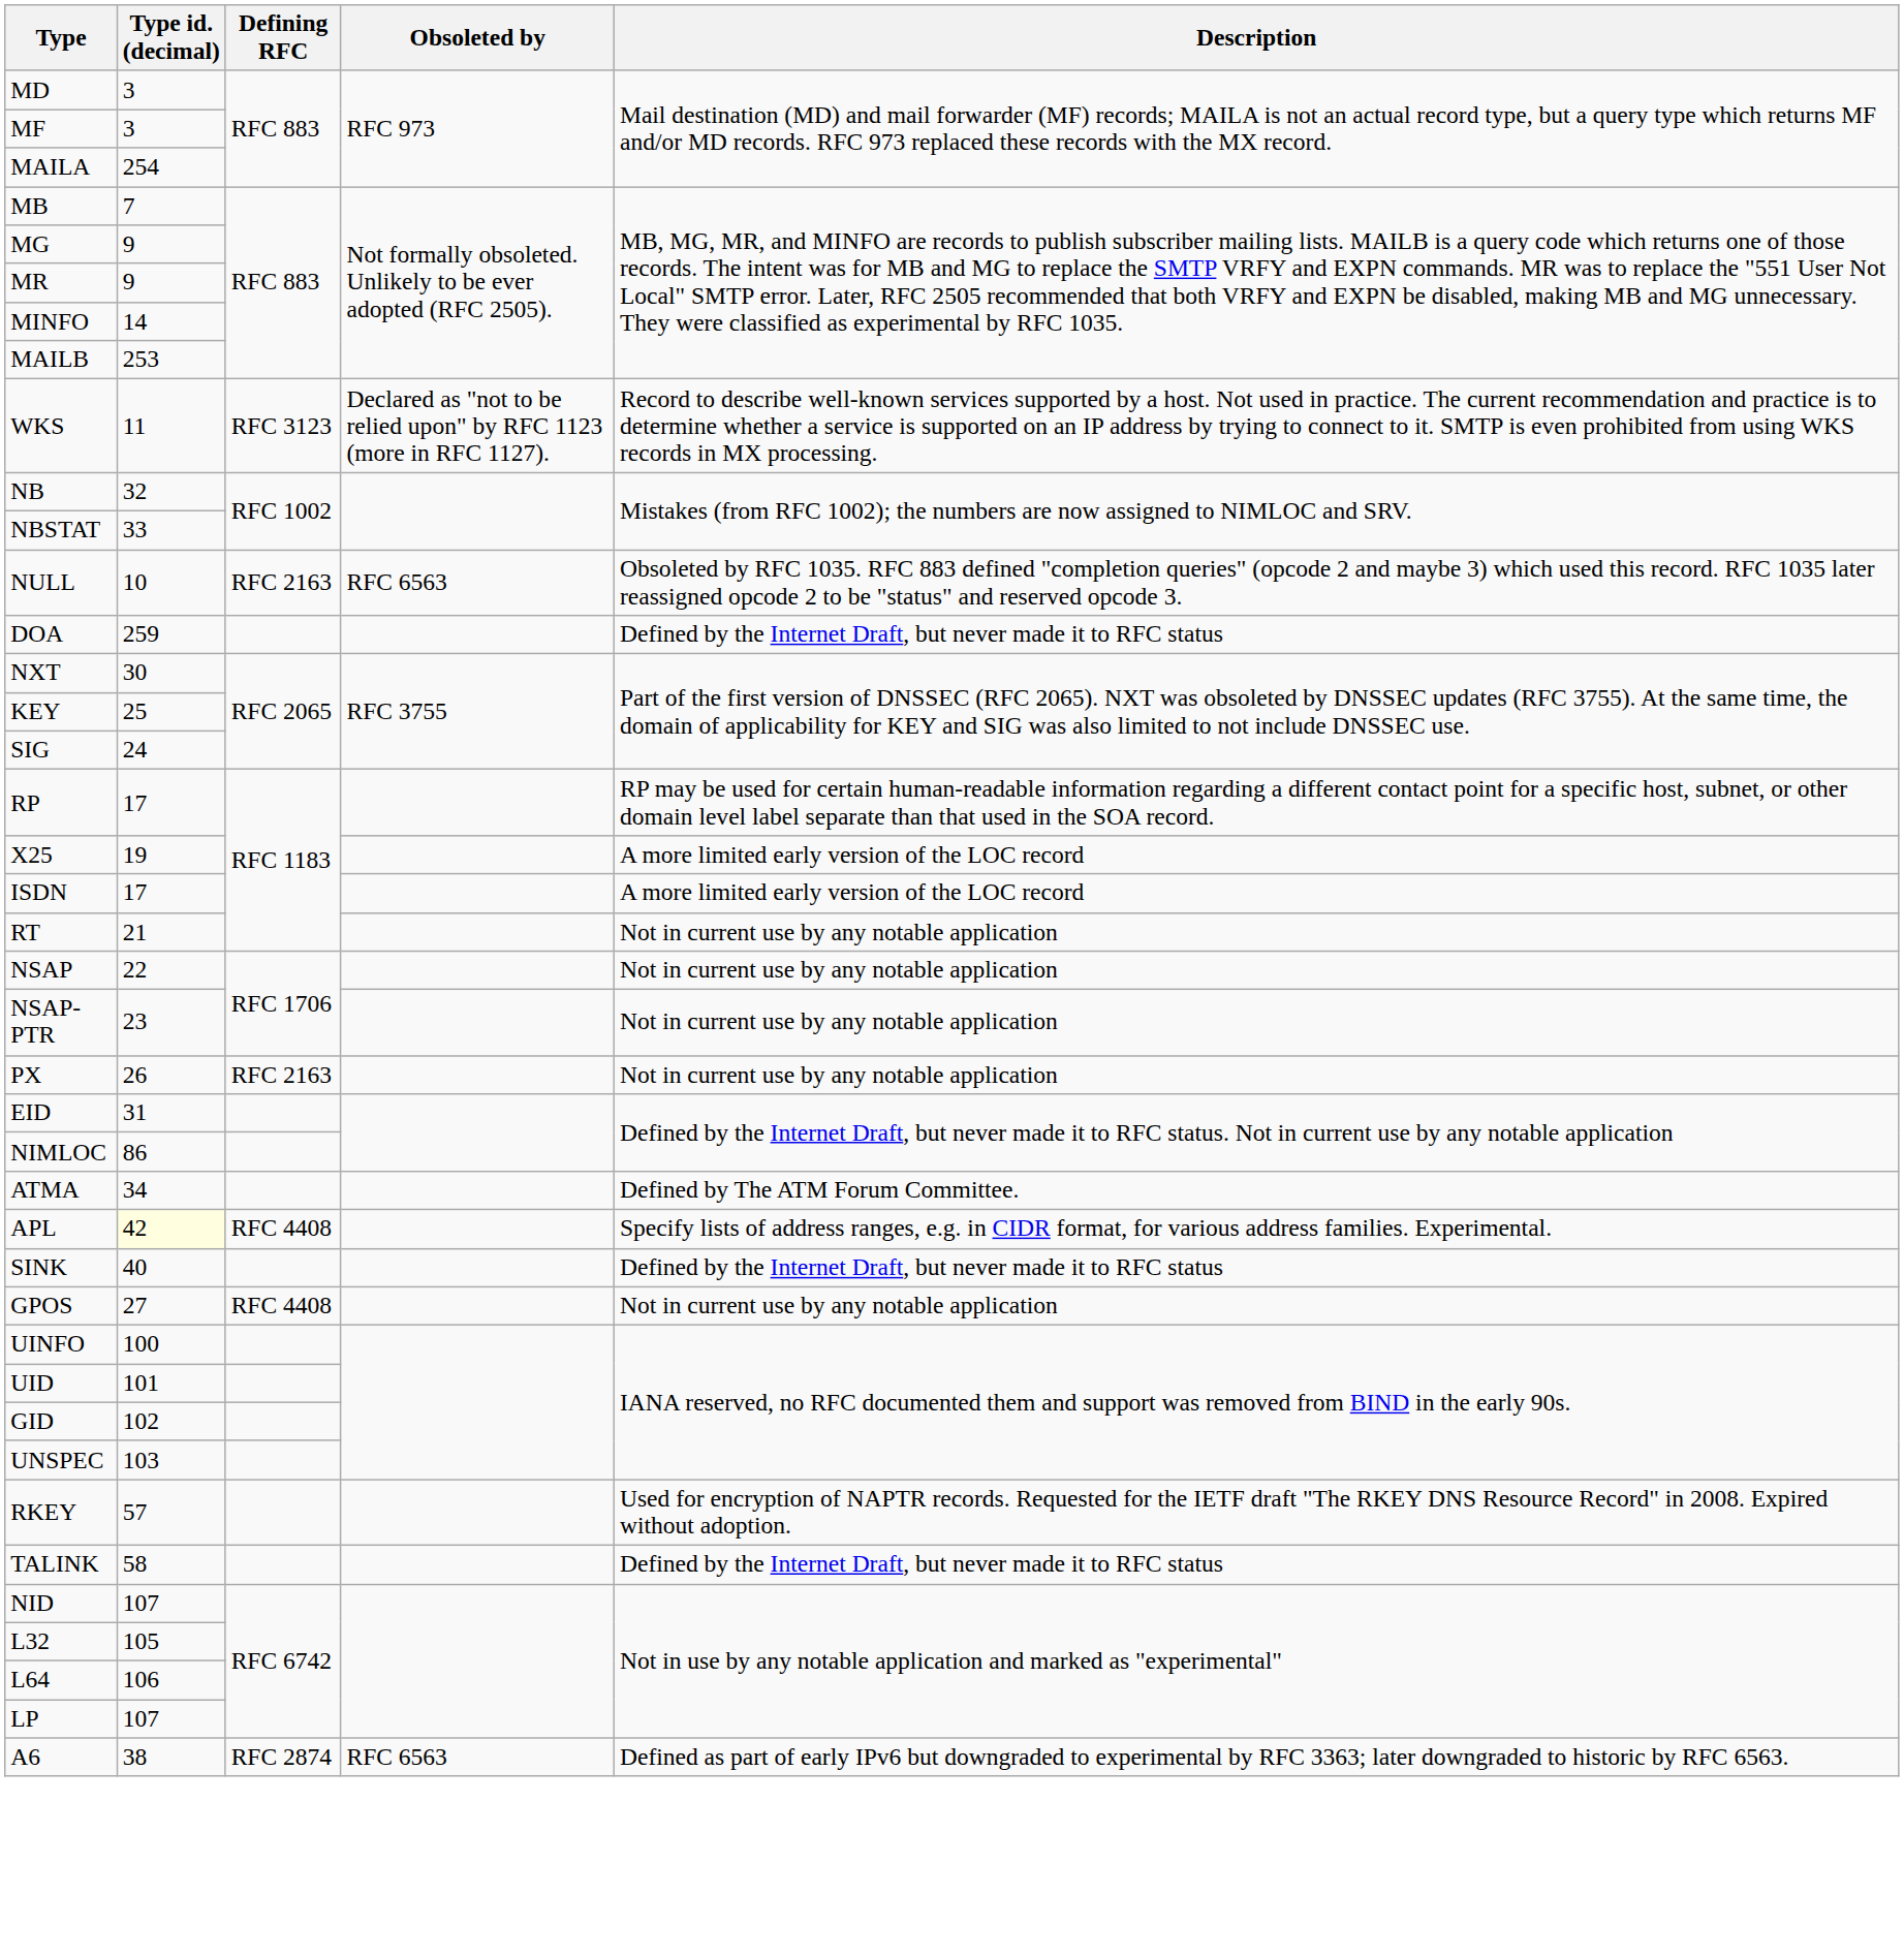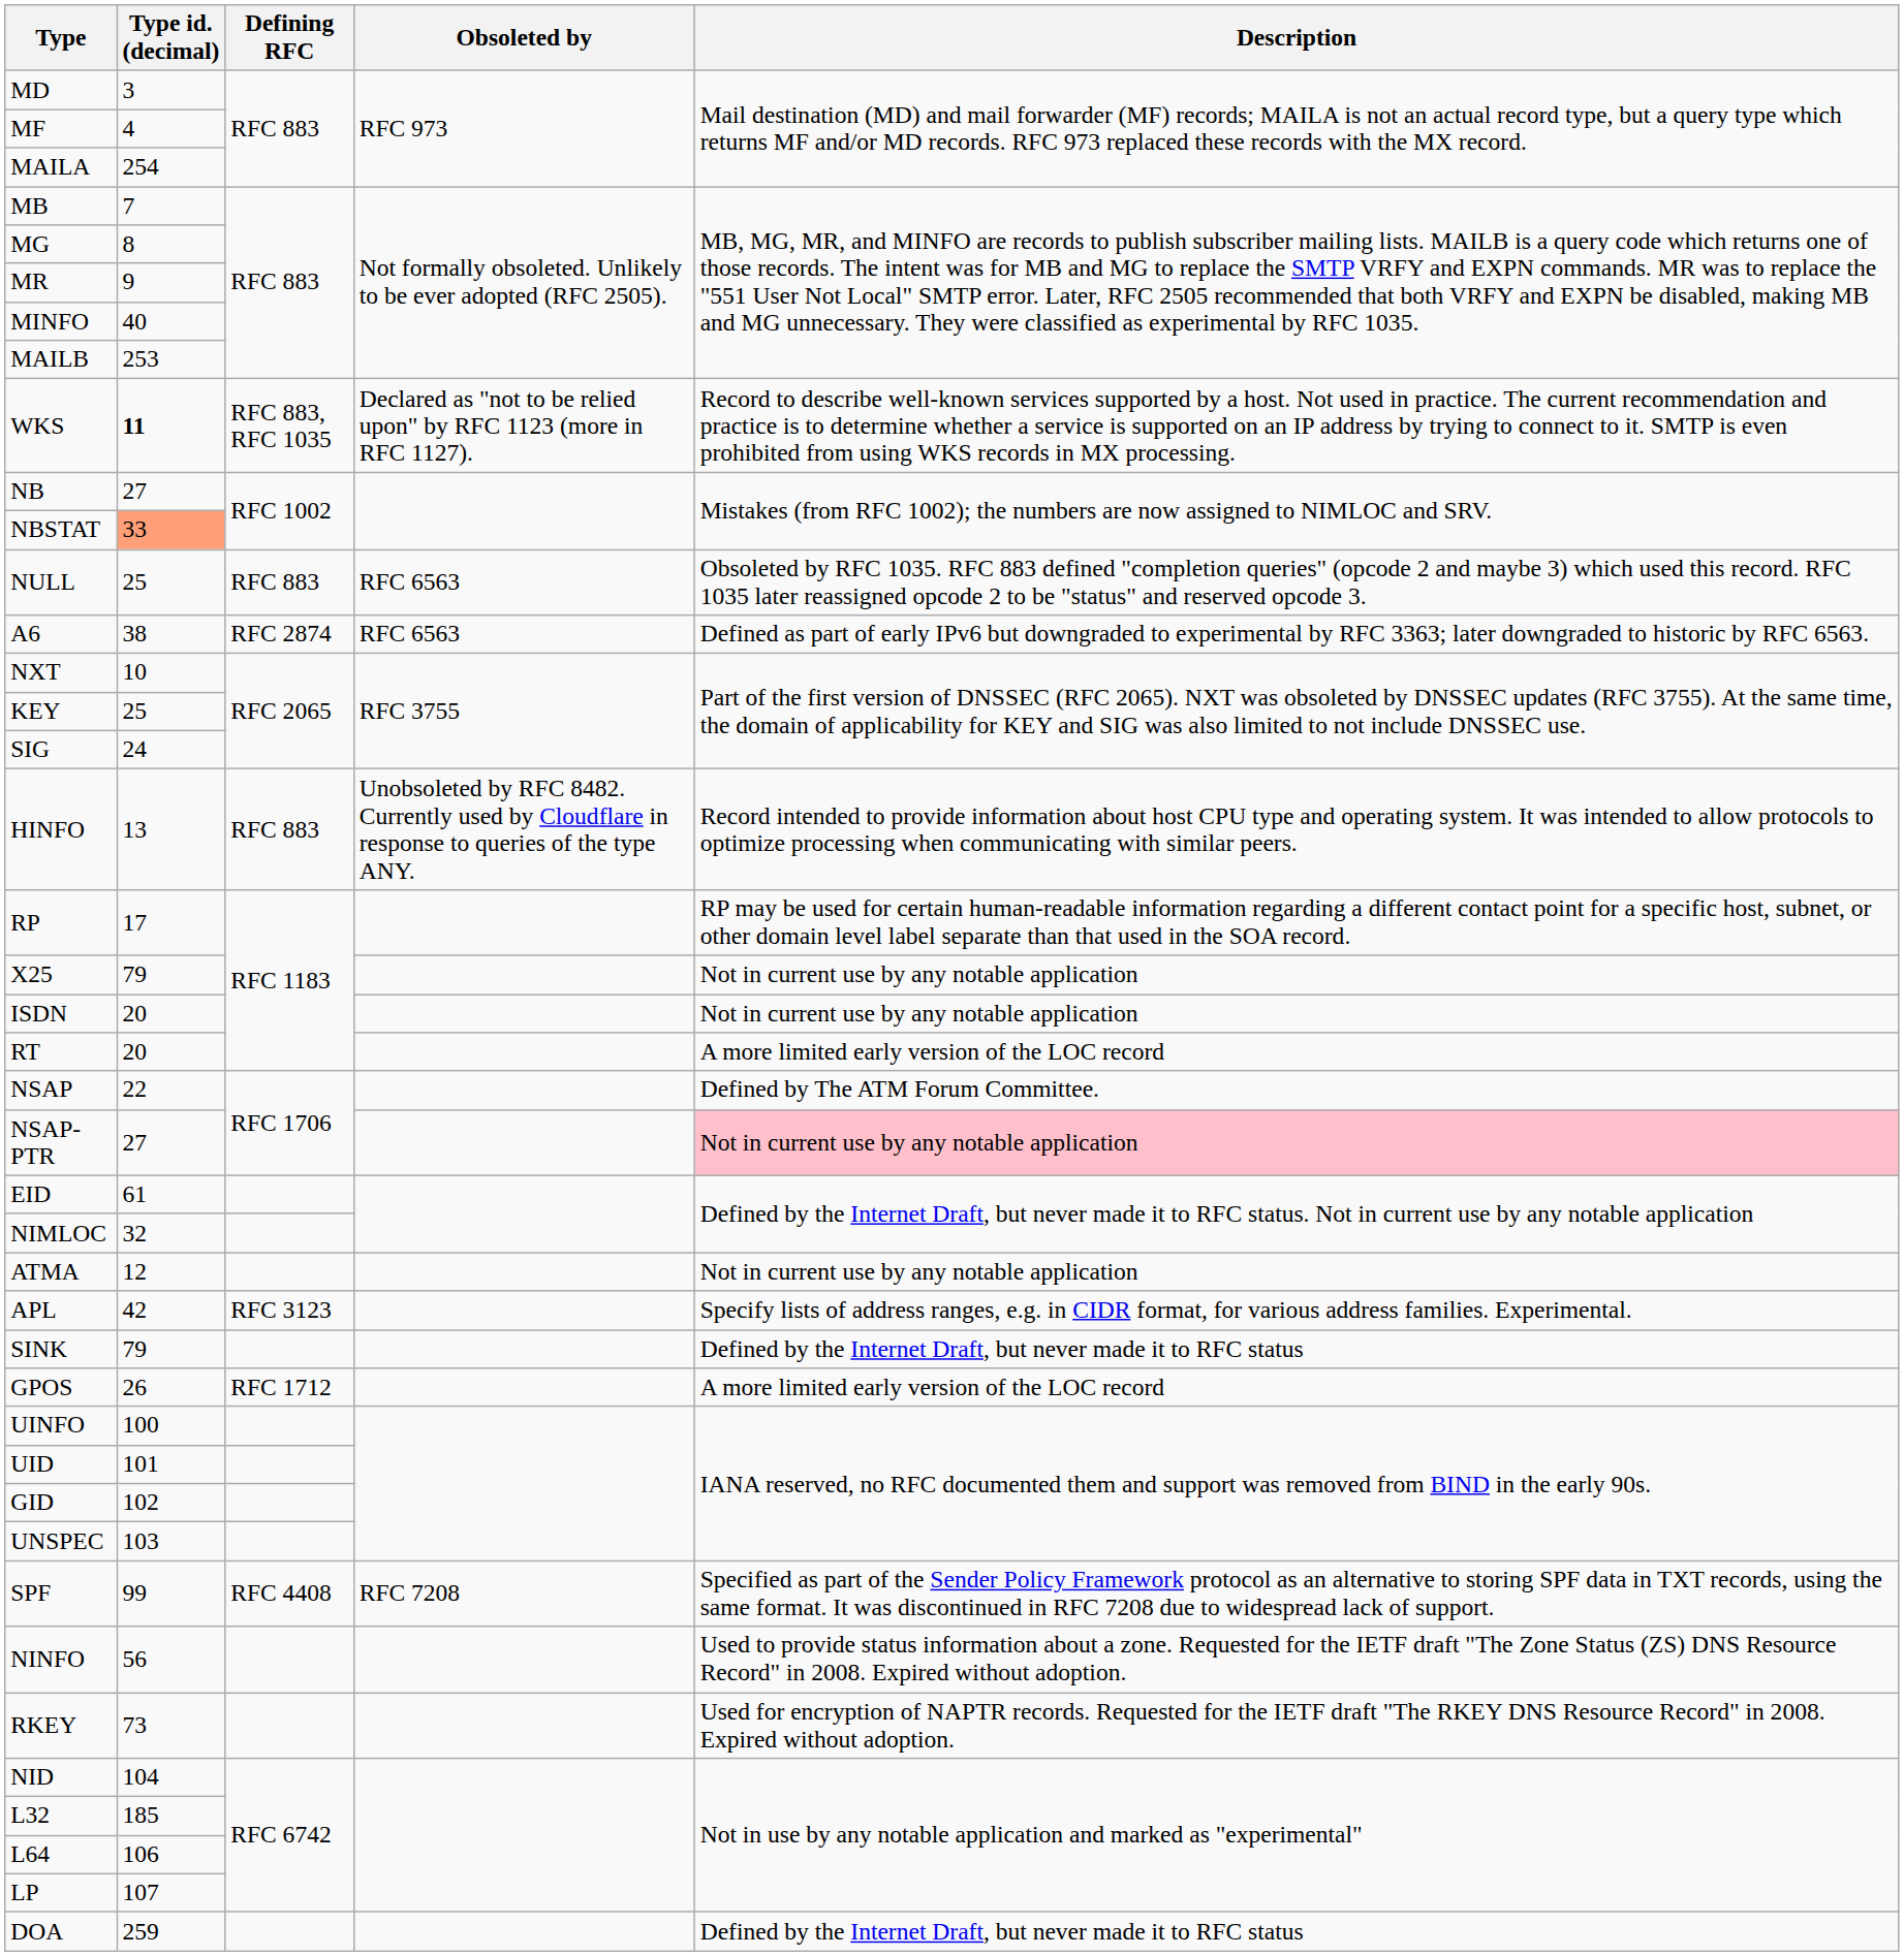 <table class="wikitable sortable">
 <tr>
 <th>Type</th>
 <th>Type id.<br>(decimal)</th>
 <th>Defining RFC</th>
 <th>Obsoleted by</th>
 <th class="unsortable">Description</th>
 </tr>
 <tr>
 <td>MD</td>
 <td>3</td>
 <td rowspan="3">RFC 883</td>
 <td rowspan="3">RFC 973</td>
 <td rowspan="3">Mail destination (MD) and mail forwarder (MF) records; MAILA is not an actual record type, but a query type which returns MF and/or MD records. RFC 973 replaced these records with the MX record.</td>
 </tr>
 <tr>
 <td>MF</td>
-<td>3</td>
+<td>4</td>
 </tr>
 <tr>
 <td>MAILA</td>
 <td>254</td>
 </tr>
 <tr>
 <td>MB</td>
 <td>7</td>
 <td rowspan="5">RFC 883</td>
 <td rowspan="5">Not formally obsoleted. Unlikely to be ever adopted (RFC 2505).</td>
 <td rowspan="5">MB, MG, MR, and MINFO are records to publish subscriber mailing lists. MAILB is a query code which returns one of those records. The intent was for MB and MG to replace the <a href='#'>SMTP</a> VRFY and EXPN commands. MR was to replace the "551 User Not Local" SMTP error.  Later, RFC 2505 recommended that both VRFY and EXPN be disabled, making MB and MG unnecessary. They were classified as experimental by RFC 1035.</td>
 </tr>
 <tr>
 <td>MG</td>
-<td>9</td>
+<td>8</td>
 </tr>
 <tr>
 <td>MR</td>
 <td>9</td>
 </tr>
 <tr>
 <td>MINFO</td>
-<td>14</td>
+<td>40</td>
 </tr>
 <tr>
 <td>MAILB</td>
 <td>253</td>
 </tr>
 <tr>
 <td>WKS</td>
-<td>11</td>
-<td>RFC 3123</td>
+<td><strong>11</strong></td>
+<td>RFC 883, RFC 1035</td>
 <td>Declared as "not to be relied upon" by RFC 1123 (more in RFC 1127).</td>
 <td>Record to describe well-known services supported by a host. Not used in practice. The current recommendation and practice is to determine whether a service is supported on an IP address by trying to connect to it. SMTP is even prohibited from using WKS records in MX processing.</td>
 </tr>
 <tr>
 <td>NB</td>
-<td>32</td>
+<td>27</td>
 <td rowspan="2">RFC 1002</td>
 <td rowspan="2"></td>
 <td rowspan="2">Mistakes (from RFC 1002); the numbers are now assigned to NIMLOC and SRV.</td>
 </tr>
 <tr>
 <td>NBSTAT</td>
-<td>33</td>
+<td style="background: lightsalmon;">33</td>
 </tr>
 <tr>
 <td>NULL</td>
-<td>10</td>
-<td>RFC 2163</td>
+<td>25</td>
+<td>RFC 883</td>
 <td>RFC 6563</td>
 <td>Obsoleted by RFC 1035. RFC 883 defined "completion queries" (opcode 2 and maybe 3) which used this record. RFC 1035 later reassigned opcode 2 to be "status" and reserved opcode 3.</td>
 </tr>
 <tr>
-<td>DOA</td>
-<td>259</td>
-<td></td>
-<td></td>
-<td>Defined by the  <a href='#'>Internet Draft</a>, but never made it to RFC status</td>
+<td>A6</td>
+<td>38</td>
+<td>RFC 2874</td>
+<td>RFC 6563</td>
+<td>Defined as part of early IPv6 but downgraded to experimental by RFC 3363; later downgraded to historic by RFC 6563.</td>
 </tr>
 <tr id="NXT">
 <td>NXT</td>
-<td>30</td>
+<td>10</td>
 <td rowspan="3">RFC 2065</td>
 <td rowspan="3">RFC 3755</td>
 <td rowspan="3">Part of the first version of DNSSEC (RFC 2065). NXT was obsoleted by DNSSEC updates (RFC 3755). At the same time, the domain of applicability for KEY and SIG was also limited to not include DNSSEC use.</td>
 </tr>
 <tr>
 <td>KEY</td>
 <td>25</td>
 </tr>
 <tr>
 <td>SIG</td>
 <td>24</td>
 </tr>
 <tr>
+<td>HINFO</td>
+<td>13</td>
+<td>RFC 883</td>
+<td>Unobsoleted by RFC 8482. Currently used by <a href='#'>Cloudflare</a> in response to queries of the type ANY.</td>
+<td>Record intended to provide information about host CPU type and operating system. It was intended to allow protocols to optimize processing when communicating with similar peers.</td>
+</tr>
+<tr>
 <td>RP</td>
 <td>17</td>
 <td rowspan="4">RFC 1183</td>
 <td></td>
 <td>RP may be used for certain human-readable information regarding a different contact point for a specific host, subnet, or other domain level label separate than that used in the SOA record.</td>
 </tr>
 <tr>
 <td>X25</td>
-<td>19</td>
+<td>79</td>
 <td></td>
-<td>A more limited early version of the LOC record</td>
+<td>Not in current use by any notable application</td>
 </tr>
 <tr>
 <td>ISDN</td>
-<td>17</td>
+<td>20</td>
 <td></td>
-<td>A more limited early version of the LOC record</td>
+<td>Not in current use by any notable application</td>
 </tr>
 <tr>
 <td>RT</td>
-<td>21</td>
+<td>20</td>
 <td></td>
-<td>Not in current use by any notable application</td>
+<td>A more limited early version of the LOC record</td>
 </tr>
 <tr>
 <td>NSAP</td>
 <td>22</td>
 <td rowspan="2">RFC 1706</td>
 <td></td>
-<td>Not in current use by any notable application</td>
+<td>Defined by The ATM Forum Committee.</td>
 </tr>
 <tr>
 <td>NSAP-PTR</td>
-<td>23</td>
+<td>27</td>
 <td></td>
-<td>Not in current use by any notable application</td>
-</tr>
-<tr>
-<td>PX</td>
-<td>26</td>
-<td>RFC 2163</td>
-<td></td>
-<td>Not in current use by any notable application</td>
+<td style="background: pink;">Not in current use by any notable application</td>
 </tr>
 <tr>
 <td>EID</td>
-<td>31</td>
+<td>61</td>
 <td></td>
 <td rowspan="2"></td>
 <td rowspan="2">Defined by the  <a href='#'>Internet Draft</a>, but never made it to RFC status. Not in current use by any notable application</td>
 </tr>
 <tr>
 <td>NIMLOC</td>
-<td>86</td>
+<td>32</td>
 <td></td>
 </tr>
 <tr>
 <td>ATMA</td>
-<td>34</td>
+<td>12</td>
 <td></td>
 <td></td>
-<td>Defined by The ATM Forum Committee.</td>
+<td>Not in current use by any notable application</td>
 </tr>
 <tr>
 <td>APL</td>
-<td style="background: lightyellow;">42</td>
-<td>RFC 4408</td>
+<td>42</td>
+<td>RFC 3123</td>
 <td></td>
 <td>Specify lists of address ranges, e.g. in <a href='#'>CIDR</a> format, for various address families. Experimental.</td>
 </tr>
 <tr>
 <td>SINK</td>
-<td>40</td>
+<td>79</td>
 <td></td>
 <td></td>
 <td>Defined by the  <a href='#'>Internet Draft</a>, but never made it to RFC status</td>
 </tr>
 <tr>
 <td>GPOS</td>
-<td>27</td>
-<td>RFC 4408</td>
+<td>26</td>
+<td>RFC 1712</td>
 <td></td>
-<td>Not in current use by any notable application</td>
+<td>A more limited early version of the LOC record</td>
 </tr>
 <tr>
 <td>UINFO</td>
 <td>100</td>
 <td></td>
 <td rowspan="4"></td>
 <td rowspan="4">IANA reserved, no RFC documented them  and support was removed from <a href='#'>BIND</a> in the early 90s.</td>
 </tr>
 <tr>
 <td>UID</td>
 <td>101</td>
 <td></td>
 </tr>
 <tr>
 <td>GID</td>
 <td>102</td>
 <td></td>
 </tr>
 <tr>
 <td>UNSPEC</td>
 <td>103</td>
 <td></td>
 </tr>
 <tr>
+<td>SPF</td>
+<td>99</td>
+<td>RFC 4408</td>
+<td>RFC 7208</td>
+<td>Specified as part of the <a href='#'>Sender Policy Framework</a> protocol as an alternative to storing SPF data in TXT records, using the same format. It was discontinued in RFC 7208 due to widespread lack of support.</td>
+</tr>
+<tr>
+<td>NINFO</td>
+<td>56</td>
+<td></td>
+<td></td>
+<td>Used to provide status information about a zone. Requested for the IETF draft "The Zone Status (ZS) DNS Resource Record" in 2008. Expired without adoption.</td>
+</tr>
+<tr>
 <td>RKEY</td>
-<td>57</td>
+<td>73</td>
 <td></td>
 <td></td>
 <td>Used for encryption of NAPTR records. Requested for the IETF draft "The RKEY DNS Resource Record" in 2008. Expired without adoption.</td>
 </tr>
 <tr>
-<td>TALINK</td>
-<td>58</td>
-<td></td>
-<td></td>
-<td>Defined by the  <a href='#'>Internet Draft</a>, but never made it to RFC status</td>
-</tr>
-<tr>
 <td>NID</td>
-<td>107</td>
+<td>104</td>
 <td rowspan="4">RFC 6742</td>
 <td rowspan="4"></td>
 <td rowspan="4">Not in use by any notable application and marked as "experimental"</td>
 </tr>
 <tr>
 <td>L32</td>
-<td>105</td>
+<td>185</td>
 </tr>
 <tr>
 <td>L64</td>
 <td>106</td>
 </tr>
 <tr>
 <td>LP</td>
 <td>107</td>
 </tr>
 <tr>
-<td>A6</td>
-<td>38</td>
-<td>RFC 2874</td>
-<td>RFC 6563</td>
-<td>Defined as part of early IPv6 but downgraded to experimental by RFC 3363; later downgraded to historic by RFC 6563.</td>
+<td>DOA</td>
+<td>259</td>
+<td></td>
+<td></td>
+<td>Defined by the  <a href='#'>Internet Draft</a>, but never made it to RFC status</td>
 </tr>
 </table>
